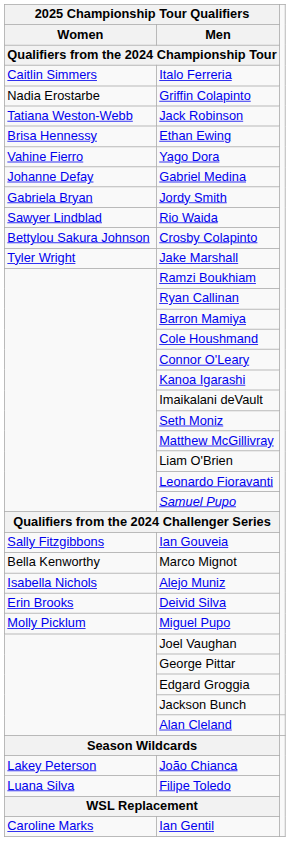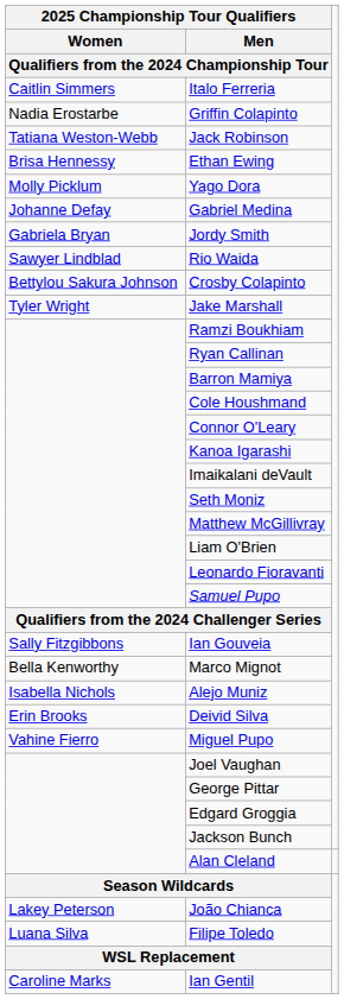 <table class="wikitable">
 <tr>
 <th colspan="2">2025 Championship Tour Qualifiers</th>
 </tr>
 <tr>
 <th>Women</th>
 <th>Men</th>
 </tr>
 <tr>
 <th colspan="2">Qualifiers from the 2024 Championship Tour</th>
 </tr>
 <tr>
 <td><a href='#'>Caitlin Simmers</a></td>
 <td><a href='#'>Italo Ferreria</a></td>
 </tr>
 <tr>
 <td>Nadia Erostarbe</td>
 <td><a href='#'>Griffin Colapinto</a></td>
 </tr>
 <tr>
 <td><a href='#'>Tatiana Weston-Webb</a></td>
 <td><a href='#'>Jack Robinson</a></td>
 </tr>
 <tr>
 <td><a href='#'>Brisa Hennessy</a></td>
 <td><a href='#'>Ethan Ewing</a></td>
 </tr>
 <tr>
-<td><a href='#'>Vahine Fierro</a></td>
+<td><a href='#'>Molly Picklum</a></td>
 <td><a href='#'>Yago Dora</a></td>
 </tr>
 <tr>
 <td><a href='#'>Johanne Defay</a></td>
 <td><a href='#'>Gabriel Medina</a></td>
 </tr>
 <tr>
 <td><a href='#'>Gabriela Bryan</a></td>
 <td><a href='#'>Jordy Smith</a></td>
 </tr>
 <tr>
 <td><a href='#'>Sawyer Lindblad</a></td>
 <td><a href='#'>Rio Waida</a></td>
 </tr>
 <tr>
 <td><a href='#'>Bettylou Sakura Johnson</a></td>
 <td><a href='#'>Crosby Colapinto</a></td>
 </tr>
 <tr>
 <td><a href='#'>Tyler Wright</a></td>
 <td><a href='#'>Jake Marshall</a></td>
 </tr>
 <tr>
 <td rowspan="12"></td>
 <td><a href='#'>Ramzi Boukhiam</a></td>
 </tr>
 <tr>
 <td><a href='#'>Ryan Callinan</a></td>
 </tr>
 <tr>
 <td><a href='#'>Barron Mamiya</a></td>
 </tr>
 <tr>
 <td><a href='#'>Cole Houshmand</a></td>
 </tr>
 <tr>
 <td><a href='#'>Connor O'Leary</a></td>
 </tr>
 <tr>
 <td><a href='#'>Kanoa Igarashi</a></td>
 </tr>
 <tr>
 <td>Imaikalani deVault</td>
 </tr>
 <tr>
 <td><a href='#'>Seth Moniz</a></td>
 </tr>
 <tr>
 <td><a href='#'>Matthew McGillivray</a></td>
 </tr>
 <tr>
 <td>Liam O'Brien</td>
 </tr>
 <tr>
 <td><a href='#'>Leonardo Fioravanti</a></td>
 </tr>
 <tr>
 <td><em><a href='#'>Samuel Pupo</a></em></td>
 </tr>
 <tr>
 <th colspan="2">Qualifiers from the 2024 Challenger Series</th>
 </tr>
 <tr>
 <td><a href='#'>Sally Fitzgibbons</a></td>
 <td><a href='#'>Ian Gouveia</a></td>
 </tr>
 <tr>
 <td>Bella Kenworthy</td>
 <td>Marco Mignot</td>
 </tr>
 <tr>
 <td><a href='#'>Isabella Nichols</a></td>
 <td><a href='#'>Alejo Muniz</a></td>
 </tr>
 <tr>
 <td><a href='#'>Erin Brooks</a></td>
 <td><a href='#'>Deivid Silva</a></td>
 </tr>
 <tr>
-<td><a href='#'>Molly Picklum</a></td>
+<td><a href='#'>Vahine Fierro</a></td>
 <td><a href='#'>Miguel Pupo</a></td>
 </tr>
 <tr>
 <td rowspan="5"></td>
 <td>Joel Vaughan</td>
 </tr>
 <tr>
 <td>George Pittar</td>
 </tr>
 <tr>
 <td>Edgard Groggia</td>
 </tr>
 <tr>
 <td>Jackson Bunch</td>
 </tr>
 <tr>
 <td><a href='#'>Alan Cleland</a></td>
 <td></td>
 </tr>
 <tr>
 <th colspan="2">Season Wildcards</th>
 </tr>
 <tr>
 <td><a href='#'>Lakey Peterson</a></td>
 <td><a href='#'>João Chianca</a></td>
 </tr>
 <tr>
 <td><a href='#'>Luana Silva</a></td>
 <td><a href='#'>Filipe Toledo</a></td>
 </tr>
 <tr>
 <th colspan="2">WSL Replacement</th>
 </tr>
 <tr>
 <td><a href='#'>Caroline Marks</a></td>
 <td><a href='#'>Ian Gentil</a></td>
 </tr>
 </table>
